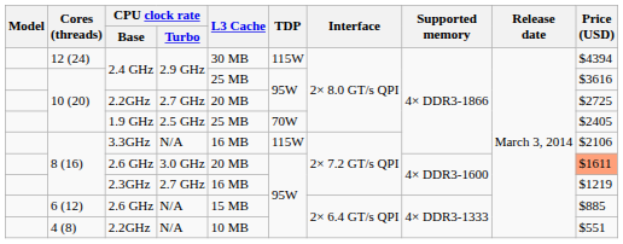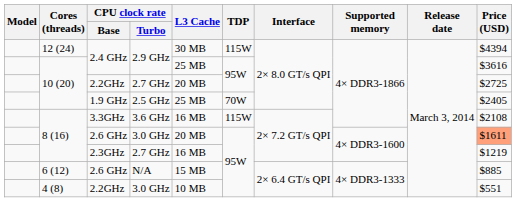 <table class="wikitable">
 <tr>
 <th rowspan="2">Model</th>
 <th rowspan="2">Cores<br>(threads)</th>
 <th colspan="2">CPU <a href='#'>clock rate</a></th>
 <th rowspan="2"><a href='#'>L3 Cache</a></th>
 <th rowspan="2">TDP</th>
 <th rowspan="2">Interface</th>
 <th rowspan="2">Supported<br>memory</th>
 <th rowspan="2">Release<br>date</th>
 <th rowspan="2">Price<br>(USD)</th>
 </tr>
 <tr>
 <th>Base</th>
 <th><a href='#'>Turbo</a></th>
 </tr>
 <tr>
 <td></td>
 <td>12 (24)</td>
 <td rowspan="2">2.4 GHz</td>
 <td rowspan="2">2.9 GHz</td>
 <td>30 MB</td>
 <td>115W</td>
 <td rowspan="4">2× 8.0 GT/s QPI</td>
 <td rowspan="5">4× DDR3-1866</td>
 <td rowspan="9">March 3, 2014</td>
 <td>$4394</td>
 </tr>
 <tr>
 <td></td>
 <td rowspan="3">10 (20)</td>
 <td>25 MB</td>
 <td rowspan="2">95W</td>
 <td>$3616</td>
 </tr>
 <tr>
 <td></td>
 <td>2.2GHz</td>
 <td>2.7 GHz</td>
 <td>20 MB</td>
 <td>$2725</td>
 </tr>
 <tr>
 <td></td>
 <td>1.9 GHz</td>
 <td>2.5 GHz</td>
 <td>25 MB</td>
 <td>70W</td>
 <td>$2405</td>
 </tr>
 <tr>
 <td></td>
 <td rowspan="3">8 (16)</td>
 <td>3.3GHz</td>
-<td>N/A</td>
+<td>3.6 GHz</td>
 <td>16 MB</td>
 <td>115W</td>
 <td rowspan="3">2× 7.2 GT/s QPI</td>
-<td>$2106</td>
+<td>$2108</td>
 </tr>
 <tr>
 <td></td>
 <td>2.6 GHz</td>
 <td>3.0 GHz</td>
 <td>20 MB</td>
 <td rowspan="4">95W</td>
 <td rowspan="2">4× DDR3-1600</td>
 <td style="background: lightsalmon;">$1611</td>
 </tr>
 <tr>
 <td></td>
 <td>2.3GHz</td>
 <td>2.7 GHz</td>
 <td>16 MB</td>
 <td>$1219</td>
 </tr>
 <tr>
 <td></td>
 <td>6 (12)</td>
 <td>2.6 GHz</td>
 <td>N/A</td>
 <td>15 MB</td>
 <td rowspan="2">2× 6.4 GT/s QPI</td>
 <td rowspan="2">4× DDR3-1333</td>
 <td>$885</td>
 </tr>
 <tr>
 <td></td>
 <td>4 (8)</td>
 <td>2.2GHz</td>
-<td>N/A</td>
+<td>3.0 GHz</td>
 <td>10 MB</td>
 <td>$551</td>
 </tr>
 </table>
